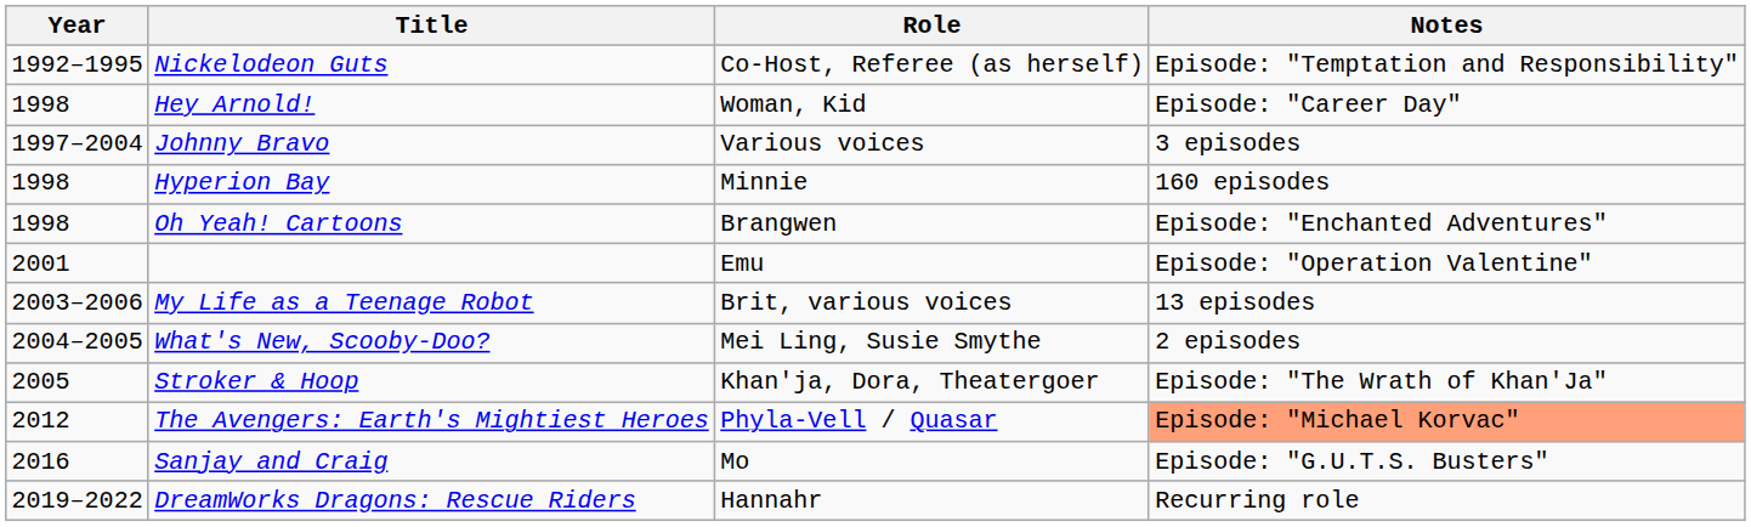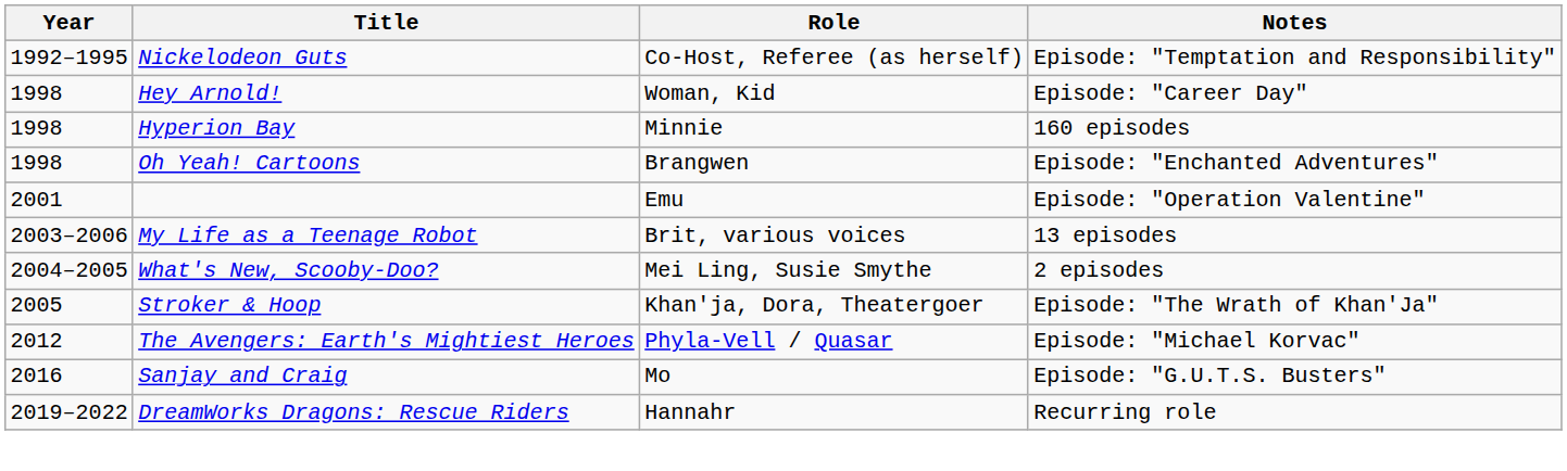 <table class="wikitable sortable mw-collapsible">
 <tr>
 <th>Year</th>
 <th>Title</th>
 <th>Role</th>
 <th>Notes</th>
 </tr>
 <tr rowspan="3">
 <td>1992–1995</td>
 <td><em><a href='#'>Nickelodeon Guts</a></em></td>
 <td>Co-Host, Referee (as herself)</td>
 <td>Episode: "Temptation and Responsibility"</td>
 </tr>
 <tr>
 <td>1998</td>
 <td><em><a href='#'>Hey Arnold!</a></em></td>
 <td>Woman, Kid</td>
 <td>Episode: "Career Day"</td>
-</tr>
-<tr>
-<td>1997–2004</td>
-<td><em><a href='#'>Johnny Bravo</a></em></td>
-<td>Various voices</td>
-<td>3 episodes</td>
 </tr>
 <tr>
 <td>1998</td>
 <td><em><a href='#'>Hyperion Bay</a></em></td>
 <td>Minnie</td>
 <td>160 episodes</td>
 </tr>
 <tr>
 <td>1998</td>
 <td><em><a href='#'>Oh Yeah! Cartoons</a></em></td>
 <td>Brangwen</td>
 <td>Episode: "Enchanted Adventures"</td>
 </tr>
 <tr>
 <td>2001</td>
 <td><em></em></td>
 <td>Emu</td>
 <td>Episode: "Operation Valentine"</td>
 </tr>
 <tr>
 <td>2003–2006</td>
 <td><em><a href='#'>My Life as a Teenage Robot</a></em></td>
 <td>Brit, various voices</td>
 <td>13 episodes</td>
 </tr>
 <tr>
 <td>2004–2005</td>
 <td><em><a href='#'>What's New, Scooby-Doo?</a></em></td>
 <td>Mei Ling, Susie Smythe</td>
 <td>2 episodes</td>
 </tr>
 <tr>
 <td>2005</td>
 <td><em><a href='#'>Stroker & Hoop</a></em></td>
 <td>Khan'ja, Dora, Theatergoer</td>
 <td>Episode: "The Wrath of Khan'Ja"</td>
 </tr>
 <tr>
 <td>2012</td>
 <td><em><a href='#'>The Avengers: Earth's Mightiest Heroes</a></em></td>
 <td><a href='#'>Phyla-Vell</a> / <a href='#'>Quasar</a></td>
-<td style="background: lightsalmon;">Episode: "Michael Korvac"</td>
+<td>Episode: "Michael Korvac"</td>
 </tr>
 <tr>
 <td>2016</td>
 <td><em><a href='#'>Sanjay and Craig</a></em></td>
 <td>Mo</td>
 <td>Episode: "G.U.T.S. Busters"</td>
 </tr>
 <tr>
 <td>2019–2022</td>
 <td><em><a href='#'>DreamWorks Dragons: Rescue Riders</a></em></td>
 <td>Hannahr</td>
 <td>Recurring role</td>
 </tr>
 </table>
